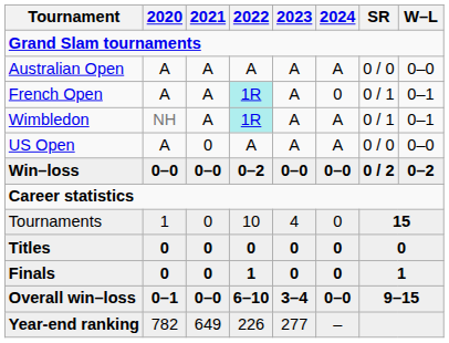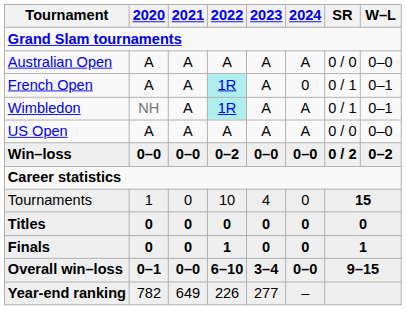 <table class=wikitable style=text-align:center>
 <tr>
 <th>Tournament</th>
 <th><a href='#'>2020</a></th>
 <th><a href='#'>2021</a></th>
 <th><a href='#'>2022</a></th>
 <th><a href='#'>2023</a></th>
 <th><a href='#'>2024</a></th>
 <th>SR</th>
 <th width=38>W–L</th>
 </tr>
 <tr>
 <td colspan=8 align=left><strong><a href='#'>Grand Slam tournaments</a></strong></td>
 </tr>
 <tr>
 <td align=left><a href='#'>Australian Open</a></td>
 <td>A</td>
 <td>A</td>
 <td>A</td>
 <td>A</td>
 <td>A</td>
 <td>0 / 0</td>
 <td>0–0</td>
 </tr>
 <tr>
 <td align=left><a href='#'>French Open</a></td>
 <td>A</td>
 <td>A</td>
 <td bgcolor=afeeee><a href='#'>1R</a></td>
 <td>A</td>
 <td>0</td>
 <td>0 / 1</td>
 <td>0–1</td>
 </tr>
 <tr>
 <td align=left><a href='#'>Wimbledon</a></td>
 <td style=color:#767676>NH</td>
 <td>A</td>
 <td bgcolor=afeeee><a href='#'>1R</a></td>
 <td>A</td>
 <td>A</td>
 <td>0 / 1</td>
 <td>0–1</td>
 </tr>
 <tr>
 <td align=left><a href='#'>US Open</a></td>
 <td>A</td>
-<td>0</td>
+<td>A</td>
 <td>A</td>
 <td>A</td>
 <td>A</td>
 <td>0 / 0</td>
 <td>0–0</td>
 </tr>
 <tr style=font-weight:bold;background:#efefef>
 <td style=text-align:left>Win–loss</td>
 <td>0–0</td>
 <td>0–0</td>
 <td>0–2</td>
 <td>0–0</td>
 <td>0–0</td>
 <td>0 / 2</td>
 <td>0–2</td>
 </tr>
 <tr>
 <td colspan=8 align=left><strong>Career statistics</strong></td>
 </tr>
 <tr bgcolor=efefef>
 <td align=left>Tournaments</td>
 <td>1</td>
 <td>0</td>
 <td>10</td>
 <td>4</td>
 <td>0</td>
 <td colspan=2><strong>15</strong></td>
 </tr>
 <tr style="font-weight:bold;background:#efefef">
 <td style=text-align:left>Titles</td>
 <td>0</td>
 <td>0</td>
 <td>0</td>
 <td>0</td>
 <td>0</td>
 <td colspan=2>0</td>
 </tr>
 <tr style="font-weight:bold;background:#efefef">
 <td style=text-align:left>Finals</td>
 <td>0</td>
 <td>0</td>
 <td>1</td>
 <td>0</td>
 <td>0</td>
 <td colspan=2>1</td>
 </tr>
 <tr style=font-weight:bold;background:#efefef>
 <td style=text-align:left>Overall win–loss</td>
 <td>0–1</td>
 <td>0–0</td>
 <td>6–10</td>
 <td>3–4</td>
 <td>0–0</td>
 <td colspan=2>9–15</td>
 </tr>
 <tr bgcolor=efefef>
 <td align=left><strong>Year-end ranking</strong></td>
 <td>782</td>
 <td>649</td>
 <td>226</td>
 <td>277</td>
 <td>–</td>
 <td colspan=2><strong></strong></td>
 </tr>
 </table>
